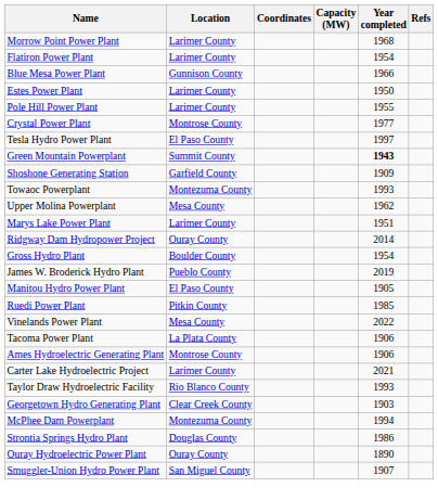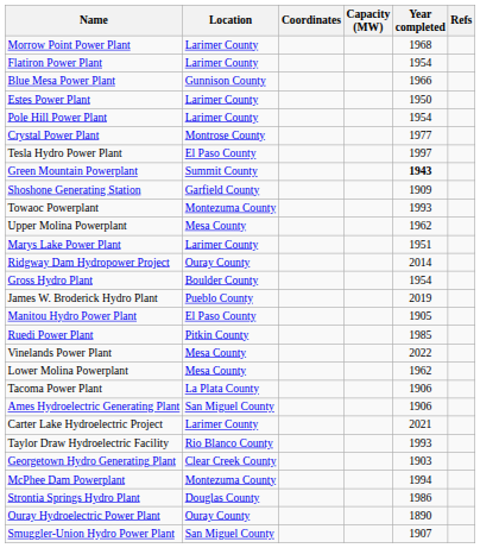 <table class="wikitable sortable">
 <tr>
 <th>Name</th>
 <th>Location</th>
 <th>Coordinates</th>
 <th>Capacity<br>(MW)</th>
 <th>Year<br>completed</th>
 <th>Refs</th>
 </tr>
 <tr>
 <td><a href='#'>Morrow Point Power Plant</a></td>
 <td><a href='#'>Larimer County</a></td>
 <td></td>
 <td align="center"></td>
 <td align="center">1968</td>
 <td></td>
 </tr>
 <tr>
 <td><a href='#'>Flatiron Power Plant</a></td>
 <td><a href='#'>Larimer County</a></td>
 <td></td>
 <td align="center"></td>
 <td align="center">1954</td>
 <td></td>
 </tr>
 <tr>
 <td><a href='#'>Blue Mesa Power Plant</a></td>
 <td><a href='#'>Gunnison County</a></td>
 <td></td>
 <td align="center"></td>
 <td align="center">1966</td>
 <td></td>
 </tr>
 <tr>
 <td><a href='#'>Estes Power Plant</a></td>
 <td><a href='#'>Larimer County</a></td>
 <td></td>
 <td align="center"></td>
 <td align="center">1950</td>
 <td></td>
 </tr>
 <tr>
 <td><a href='#'>Pole Hill Power Plant</a></td>
 <td><a href='#'>Larimer County</a></td>
 <td></td>
 <td align="center"></td>
-<td align="center">1955</td>
+<td align="center">1954</td>
 <td></td>
 </tr>
 <tr>
 <td><a href='#'>Crystal Power Plant</a></td>
 <td><a href='#'>Montrose County</a></td>
 <td></td>
 <td align="center"></td>
 <td align="center">1977</td>
 <td></td>
 </tr>
 <tr>
 <td>Tesla Hydro Power Plant</td>
 <td><a href='#'>El Paso County</a></td>
 <td></td>
 <td align="center"></td>
 <td align="center">1997</td>
 <td></td>
 </tr>
 <tr>
 <td><a href='#'>Green Mountain Powerplant</a></td>
 <td><a href='#'>Summit County</a></td>
 <td></td>
 <td align="center"></td>
 <td align="center"><strong>1943</strong></td>
 <td></td>
 </tr>
 <tr>
 <td><a href='#'>Shoshone Generating Station</a></td>
 <td><a href='#'>Garfield County</a></td>
 <td></td>
 <td align="center"></td>
 <td align="center">1909</td>
 <td></td>
 </tr>
 <tr>
 <td>Towaoc Powerplant</td>
 <td><a href='#'>Montezuma County</a></td>
 <td></td>
 <td align="center"></td>
 <td align="center">1993</td>
 <td></td>
 </tr>
 <tr>
 <td>Upper Molina Powerplant</td>
 <td><a href='#'>Mesa County</a></td>
 <td></td>
 <td align="center"></td>
 <td align="center">1962</td>
 <td></td>
 </tr>
 <tr>
 <td><a href='#'>Marys Lake Power Plant</a></td>
 <td><a href='#'>Larimer County</a></td>
 <td></td>
 <td align="center"></td>
 <td align="center">1951</td>
 <td></td>
 </tr>
 <tr>
 <td><a href='#'>Ridgway Dam Hydropower Project</a></td>
 <td><a href='#'>Ouray County</a></td>
 <td></td>
 <td align="center"></td>
 <td align="center">2014</td>
 <td></td>
 </tr>
 <tr>
 <td><a href='#'>Gross Hydro Plant</a></td>
 <td><a href='#'>Boulder County</a></td>
 <td></td>
 <td align="center"></td>
 <td align="center">1954</td>
 <td></td>
 </tr>
 <tr>
 <td>James W. Broderick Hydro Plant</td>
 <td><a href='#'>Pueblo County</a></td>
 <td></td>
 <td align="center"></td>
 <td align="center">2019</td>
 <td></td>
 </tr>
 <tr>
 <td><a href='#'>Manitou Hydro Power Plant</a></td>
 <td><a href='#'>El Paso County</a></td>
 <td></td>
 <td align="center"></td>
 <td align="center">1905</td>
 <td></td>
 </tr>
 <tr>
 <td><a href='#'>Ruedi Power Plant</a></td>
 <td><a href='#'>Pitkin County</a></td>
 <td></td>
 <td align="center"></td>
 <td align="center">1985</td>
 <td></td>
 </tr>
 <tr>
 <td>Vinelands Power Plant</td>
 <td><a href='#'>Mesa County</a></td>
 <td></td>
 <td align="center"></td>
 <td align="center">2022</td>
 <td></td>
 </tr>
 <tr>
+<td>Lower Molina Powerplant</td>
+<td><a href='#'>Mesa County</a></td>
+<td></td>
+<td align="center"></td>
+<td align="center">1962</td>
+<td></td>
+</tr>
+<tr>
 <td>Tacoma Power Plant</td>
 <td><a href='#'>La Plata County</a></td>
 <td></td>
 <td align="center"></td>
 <td align="center">1906</td>
 <td></td>
 </tr>
 <tr>
 <td><a href='#'>Ames Hydroelectric Generating Plant</a></td>
-<td><a href='#'>Montrose County</a></td>
+<td><a href='#'>San Miguel County</a></td>
 <td></td>
 <td align="center"></td>
 <td align="center">1906</td>
 <td></td>
 </tr>
 <tr>
 <td>Carter Lake Hydroelectric Project</td>
 <td><a href='#'>Larimer County</a></td>
 <td></td>
 <td align="center"></td>
 <td align="center">2021</td>
 <td></td>
 </tr>
 <tr>
 <td>Taylor Draw Hydroelectric Facility</td>
 <td><a href='#'>Rio Blanco County</a></td>
 <td></td>
 <td align="center"></td>
 <td align="center">1993</td>
 <td></td>
 </tr>
 <tr>
 <td><a href='#'>Georgetown Hydro Generating Plant</a></td>
 <td><a href='#'>Clear Creek County</a></td>
 <td></td>
 <td align="center"></td>
 <td align="center">1903</td>
 <td></td>
 </tr>
 <tr>
 <td><a href='#'>McPhee Dam Powerplant</a></td>
 <td><a href='#'>Montezuma County</a></td>
 <td></td>
 <td align="center"></td>
 <td align="center">1994</td>
 <td></td>
 </tr>
 <tr>
 <td><a href='#'>Strontia Springs Hydro Plant</a></td>
 <td><a href='#'>Douglas County</a></td>
 <td></td>
 <td align="center"></td>
 <td align="center">1986</td>
 <td></td>
 </tr>
 <tr>
 <td><a href='#'>Ouray Hydroelectric Power Plant</a></td>
 <td><a href='#'>Ouray County</a></td>
 <td></td>
 <td align="center"></td>
 <td align="center">1890</td>
 <td></td>
 </tr>
 <tr>
 <td><a href='#'>Smuggler-Union Hydro Power Plant</a></td>
 <td><a href='#'>San Miguel County</a></td>
 <td></td>
 <td align="center"></td>
 <td align="center">1907</td>
 <td></td>
 </tr>
 </table>
